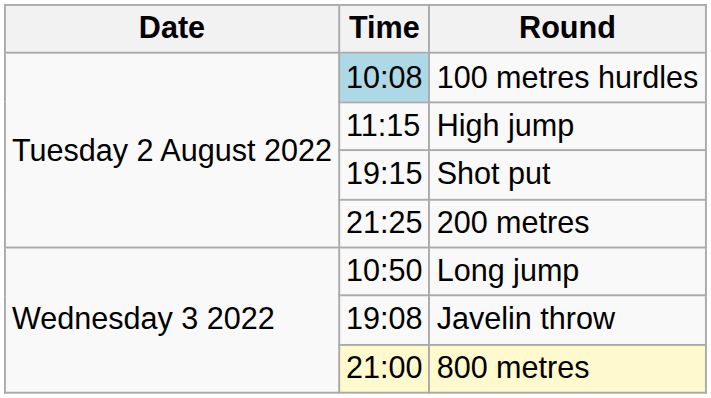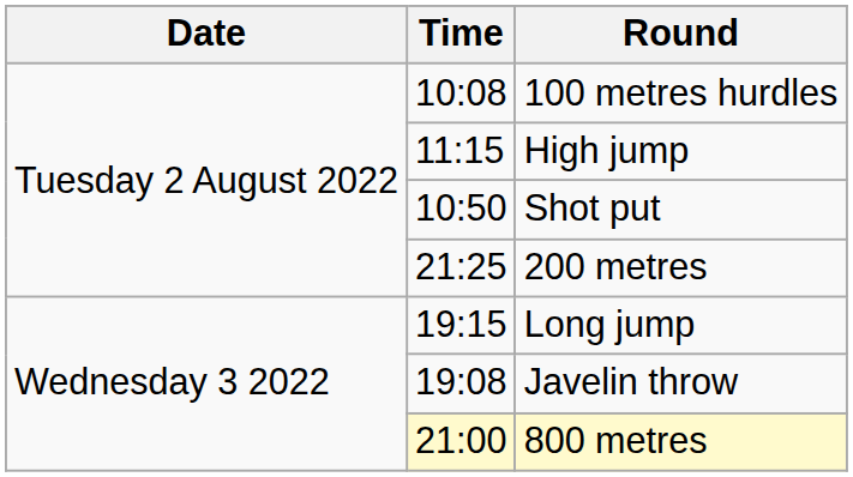 <table class="wikitable">
 <tr>
 <th>Date</th>
 <th>Time</th>
 <th>Round</th>
 </tr>
 <tr>
 <td rowspan=4>Tuesday 2 August 2022</td>
-<td style="background: lightblue;">10:08</td>
+<td>10:08</td>
 <td>100 metres hurdles</td>
 </tr>
 <tr>
 <td>11:15</td>
 <td>High jump</td>
 </tr>
 <tr>
-<td>19:15</td>
+<td>10:50</td>
 <td>Shot put</td>
 </tr>
 <tr>
 <td>21:25</td>
 <td>200 metres</td>
 </tr>
 <tr>
 <td rowspan=3>Wednesday 3 2022</td>
-<td>10:50</td>
+<td>19:15</td>
 <td>Long jump</td>
 </tr>
 <tr>
 <td>19:08</td>
 <td>Javelin throw</td>
 </tr>
 <tr>
 <td style=background:lemonchiffon>21:00</td>
 <td style=background:lemonchiffon>800 metres</td>
 </tr>
 </table>
